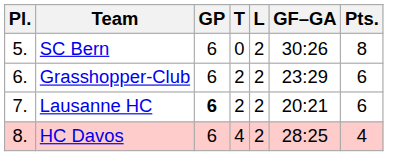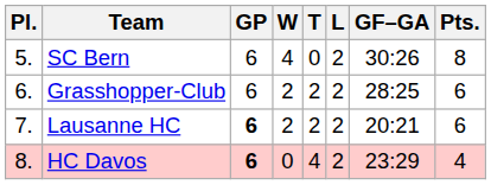 <table class="wikitable">
 <tr>
 <th>Pl.</th>
 <th>Team</th>
 <th>GP</th>
+<th>W</th>
 <th>T</th>
 <th>L</th>
 <th>GF–GA</th>
 <th>Pts.</th>
 </tr>
 <tr align="center " bgcolor="#FFFFFF">
 <td>5.</td>
 <td align="left"><a href='#'>SC Bern</a></td>
 <td>6</td>
+<td>4</td>
 <td>0</td>
 <td>2</td>
 <td>30:26</td>
 <td>8</td>
 </tr>
 <tr align="center "  bgcolor="#FFFFFF">
 <td>6.</td>
 <td align="left"><a href='#'>Grasshopper-Club</a></td>
 <td>6</td>
 <td>2</td>
 <td>2</td>
-<td>23:29</td>
+<td>2</td>
+<td>28:25</td>
 <td>6</td>
 </tr>
 <tr align="center "  bgcolor="#FFFFFF">
 <td>7.</td>
 <td align="left"><a href='#'>Lausanne HC</a></td>
 <td><strong>6</strong></td>
 <td>2</td>
 <td>2</td>
+<td>2</td>
 <td>20:21</td>
 <td>6</td>
 </tr>
 <tr align="center "  bgcolor="#ffcccc">
 <td>8.</td>
 <td align="left"><a href='#'>HC Davos</a></td>
-<td>6</td>
+<td><strong>6</strong></td>
+<td>0</td>
 <td>4</td>
 <td>2</td>
-<td>28:25</td>
+<td>23:29</td>
 <td>4</td>
 </tr>
 </table>
